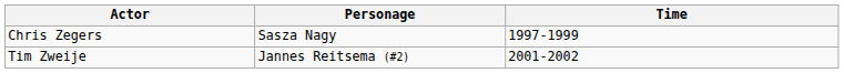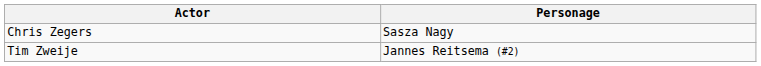 <table class="wikitable sortable" width="50%" style="font-size:95%">
 <tr>
 <th width="30%">Actor</th>
 <th width="30%">Personage</th>
-<th width="40%">Time</th>
 </tr>
 <tr>
 <td>Chris Zegers</td>
 <td>Sasza Nagy</td>
-<td>1997-1999</td>
 </tr>
 <tr>
 <td>Tim Zweije</td>
 <td>Jannes Reitsema <small> (#2) </small></td>
-<td>2001-2002</td>
 </tr>
 </table>
